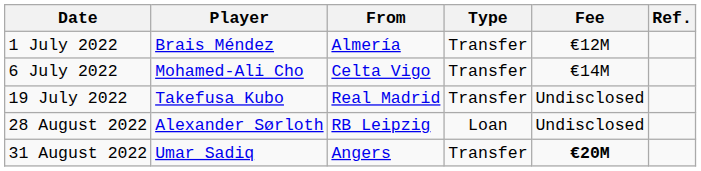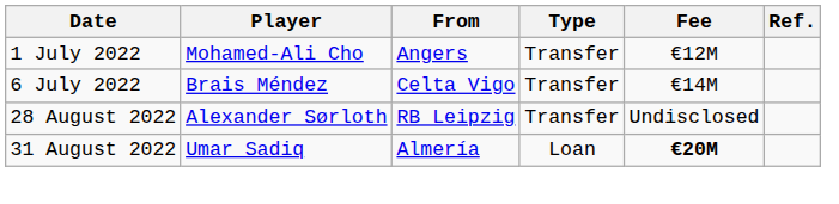 <table class="wikitable">
 <tr>
 <th>Date</th>
 <th>Player</th>
 <th>From</th>
 <th>Type</th>
 <th>Fee</th>
 <th>Ref.</th>
 </tr>
 <tr>
 <td>1 July 2022</td>
-<td> <a href='#'>Brais Méndez</a></td>
-<td> <a href='#'>Almería</a></td>
+<td> <a href='#'>Mohamed-Ali Cho</a></td>
+<td> <a href='#'>Angers</a></td>
 <td align=center>Transfer</td>
 <td align=center>€12M</td>
 <td align=center></td>
 </tr>
 <tr>
 <td>6 July 2022</td>
-<td> <a href='#'>Mohamed-Ali Cho</a></td>
+<td> <a href='#'>Brais Méndez</a></td>
 <td><a href='#'>Celta Vigo</a></td>
 <td align=center>Transfer</td>
 <td align=center>€14M</td>
 <td align=center></td>
 </tr>
 <tr>
-<td>19 July 2022</td>
-<td> <a href='#'>Takefusa Kubo</a></td>
-<td><a href='#'>Real Madrid</a></td>
-<td align=center>Transfer</td>
-<td align=center>Undisclosed</td>
-<td align=center></td>
-</tr>
-<tr>
 <td>28 August 2022</td>
 <td> <a href='#'>Alexander Sørloth</a></td>
 <td> <a href='#'>RB Leipzig</a></td>
-<td align=center>Loan</td>
+<td align=center>Transfer</td>
 <td align=center>Undisclosed</td>
 <td></td>
 </tr>
 <tr>
 <td>31 August 2022</td>
 <td> <a href='#'>Umar Sadiq</a></td>
-<td> <a href='#'>Angers</a></td>
-<td align=center>Transfer</td>
+<td> <a href='#'>Almería</a></td>
+<td align=center>Loan</td>
 <td align=center><strong>€20M</strong></td>
 <td></td>
 </tr>
 </table>
